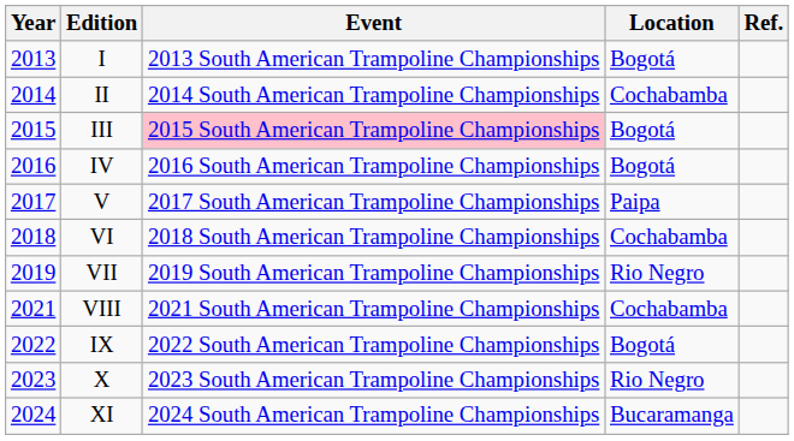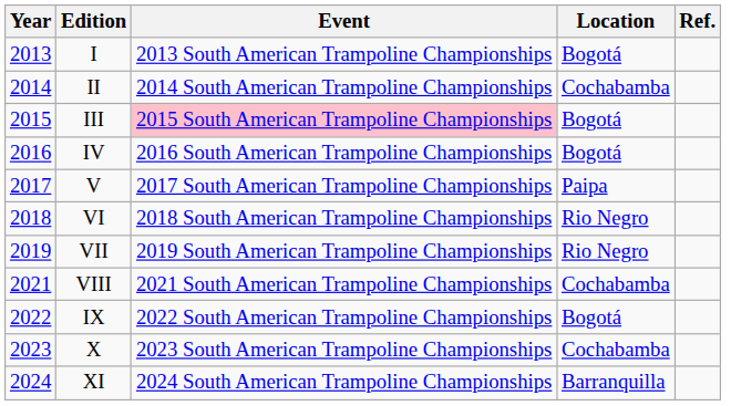 <table class="wikitable sortable">
 <tr>
 <th>Year</th>
 <th>Edition</th>
 <th>Event</th>
 <th>Location</th>
 <th>Ref.</th>
 </tr>
 <tr>
 <td><a href='#'>2013</a></td>
 <td align=center>I</td>
 <td><a href='#'>2013 South American Trampoline Championships</a></td>
 <td> <a href='#'>Bogotá</a></td>
 <td></td>
 </tr>
 <tr>
 <td><a href='#'>2014</a></td>
 <td align=center>II</td>
 <td><a href='#'>2014 South American Trampoline Championships</a></td>
 <td> <a href='#'>Cochabamba</a></td>
 <td></td>
 </tr>
 <tr>
 <td><a href='#'>2015</a></td>
 <td align=center>III</td>
 <td style="background: pink;"><a href='#'>2015 South American Trampoline Championships</a></td>
 <td> <a href='#'>Bogotá</a></td>
 <td></td>
 </tr>
 <tr>
 <td><a href='#'>2016</a></td>
 <td align=center>IV</td>
 <td><a href='#'>2016 South American Trampoline Championships</a></td>
 <td> <a href='#'>Bogotá</a></td>
 <td></td>
 </tr>
 <tr>
 <td><a href='#'>2017</a></td>
 <td align=center>V</td>
 <td><a href='#'>2017 South American Trampoline Championships</a></td>
 <td> <a href='#'>Paipa</a></td>
 <td></td>
 </tr>
 <tr>
 <td><a href='#'>2018</a></td>
 <td align=center>VI</td>
 <td><a href='#'>2018 South American Trampoline Championships</a></td>
-<td> <a href='#'>Cochabamba</a></td>
+<td> <a href='#'>Rio Negro</a></td>
 <td></td>
 </tr>
 <tr>
 <td><a href='#'>2019</a></td>
 <td align=center>VII</td>
 <td><a href='#'>2019 South American Trampoline Championships</a></td>
 <td> <a href='#'>Rio Negro</a></td>
 <td></td>
 </tr>
 <tr>
 <td><a href='#'>2021</a></td>
 <td align=center>VIII</td>
 <td><a href='#'>2021 South American Trampoline Championships</a></td>
 <td> <a href='#'>Cochabamba</a></td>
 <td></td>
 </tr>
 <tr>
 <td><a href='#'>2022</a></td>
 <td align=center>IX</td>
 <td><a href='#'>2022 South American Trampoline Championships</a></td>
 <td> <a href='#'>Bogotá</a></td>
 <td></td>
 </tr>
 <tr>
 <td><a href='#'>2023</a></td>
 <td align=center>X</td>
 <td><a href='#'>2023 South American Trampoline Championships</a></td>
-<td> <a href='#'>Rio Negro</a></td>
+<td> <a href='#'>Cochabamba</a></td>
 <td></td>
 </tr>
 <tr>
 <td><a href='#'>2024</a></td>
 <td align=center>XI</td>
 <td><a href='#'>2024 South American Trampoline Championships</a></td>
-<td> <a href='#'>Bucaramanga</a></td>
+<td> <a href='#'>Barranquilla</a></td>
 <td></td>
 </tr>
 </table>
